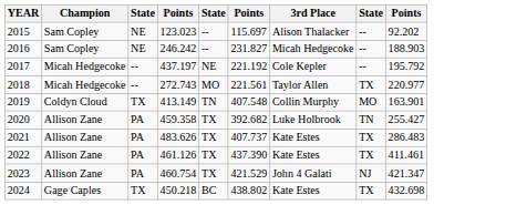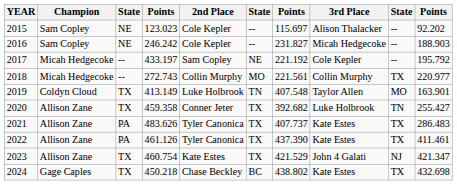 <table class="wikitable sortable">
 <tr>
 <th>YEAR</th>
 <th>Champion</th>
 <th>State</th>
 <th>Points</th>
+<th>2nd Place</th>
 <th>State</th>
 <th>Points</th>
 <th>3rd Place</th>
 <th>State</th>
 <th>Points</th>
 </tr>
 <tr>
 <td>2015</td>
 <td>Sam Copley</td>
 <td>NE</td>
 <td>123.023</td>
+<td>Cole Kepler</td>
 <td>--</td>
 <td>115.697</td>
 <td>Alison Thalacker</td>
 <td>--</td>
 <td>92.202</td>
 </tr>
 <tr>
 <td>2016</td>
 <td>Sam Copley</td>
 <td>NE</td>
 <td>246.242</td>
+<td>Cole Kepler</td>
 <td>--</td>
 <td>231.827</td>
 <td>Micah Hedgecoke</td>
 <td>--</td>
 <td>188.903</td>
 </tr>
 <tr>
 <td>2017</td>
 <td>Micah Hedgecoke</td>
 <td>--</td>
-<td>437.197</td>
+<td>433.197</td>
+<td>Sam Copley</td>
 <td>NE</td>
 <td>221.192</td>
 <td>Cole Kepler</td>
 <td>--</td>
 <td>195.792</td>
 </tr>
 <tr>
 <td>2018</td>
 <td>Micah Hedgecoke</td>
 <td>--</td>
 <td>272.743</td>
+<td>Collin Murphy</td>
 <td>MO</td>
 <td>221.561</td>
-<td>Taylor Allen</td>
+<td>Collin Murphy</td>
 <td>TX</td>
 <td>220.977</td>
 </tr>
 <tr>
 <td>2019</td>
 <td>Coldyn Cloud</td>
 <td>TX</td>
 <td>413.149</td>
+<td>Luke Holbrook</td>
 <td>TN</td>
 <td>407.548</td>
-<td>Collin Murphy</td>
+<td>Taylor Allen</td>
 <td>MO</td>
 <td>163.901</td>
 </tr>
 <tr>
 <td>2020</td>
 <td>Allison Zane</td>
-<td>PA</td>
+<td>TX</td>
 <td>459.358</td>
+<td>Conner Jeter</td>
 <td>TX</td>
 <td>392.682</td>
 <td>Luke Holbrook</td>
 <td>TN</td>
 <td>255.427</td>
 </tr>
 <tr>
 <td>2021</td>
 <td>Allison Zane</td>
 <td>PA</td>
 <td>483.626</td>
+<td>Tyler Canonica</td>
 <td>TX</td>
 <td>407.737</td>
 <td>Kate Estes</td>
 <td>TX</td>
 <td>286.483</td>
 </tr>
 <tr>
 <td>2022</td>
 <td>Allison Zane</td>
 <td>PA</td>
 <td>461.126</td>
+<td>Tyler Canonica</td>
 <td>TX</td>
 <td>437.390</td>
 <td>Kate Estes</td>
 <td>TX</td>
 <td>411.461</td>
 </tr>
 <tr>
 <td>2023</td>
 <td>Allison Zane</td>
-<td>PA</td>
+<td>TX</td>
 <td>460.754</td>
+<td>Kate Estes</td>
 <td>TX</td>
 <td>421.529</td>
 <td>John 4 Galati</td>
 <td>NJ</td>
 <td>421.347</td>
 </tr>
 <tr>
 <td>2024</td>
 <td>Gage Caples</td>
 <td>TX</td>
 <td>450.218</td>
+<td>Chase Beckley</td>
 <td>BC</td>
 <td>438.802</td>
 <td>Kate Estes</td>
 <td>TX</td>
 <td>432.698</td>
 </tr>
 </table>
